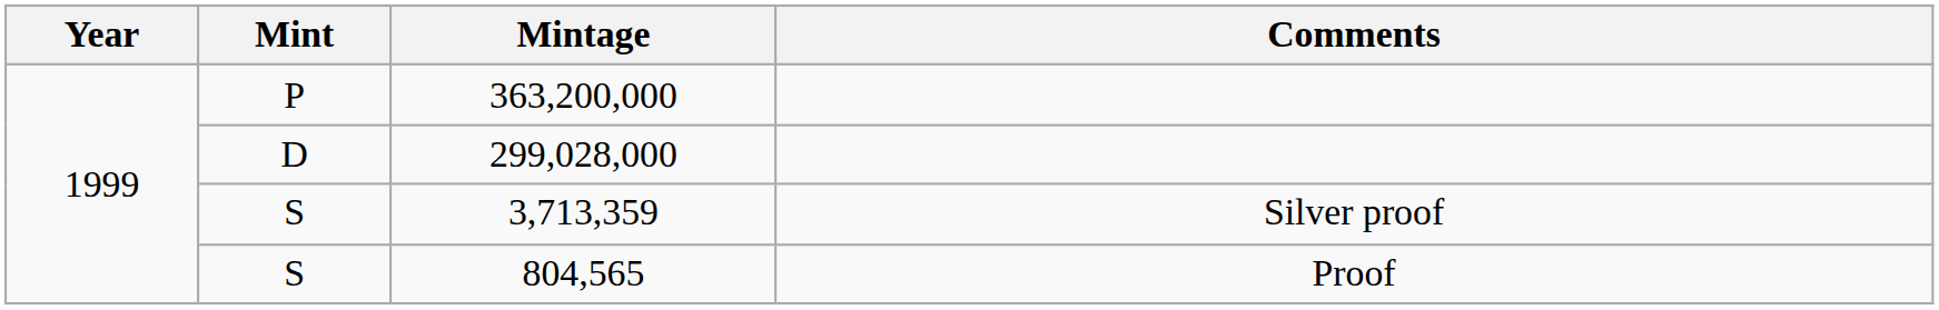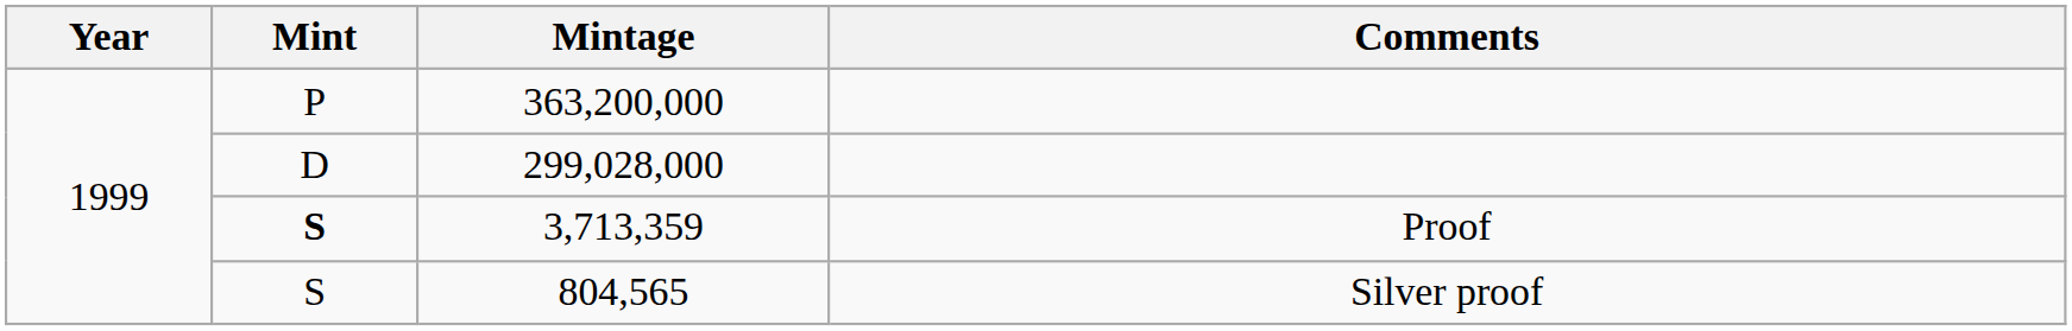 <table class="wikitable sortable" style="min-width:65%; text-align:center;">
 <tr>
 <th width="10%">Year</th>
 <th width="10%">Mint</th>
 <th width="20%">Mintage</th>
 <th width="60%">Comments</th>
 </tr>
 <tr>
 <td rowspan="4">1999</td>
 <td>P</td>
 <td>363,200,000</td>
 <td></td>
 </tr>
 <tr>
 <td>D</td>
 <td>299,028,000</td>
 <td></td>
 </tr>
 <tr>
-<td>S</td>
+<td><strong>S</strong></td>
 <td>3,713,359</td>
-<td>Silver proof</td>
+<td>Proof</td>
 </tr>
 <tr>
 <td>S</td>
 <td>804,565</td>
-<td>Proof</td>
+<td>Silver proof</td>
 </tr>
 </table>
